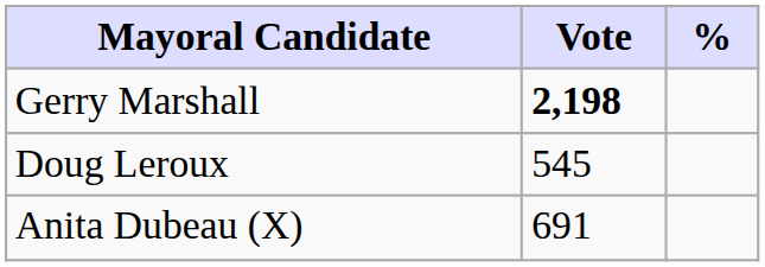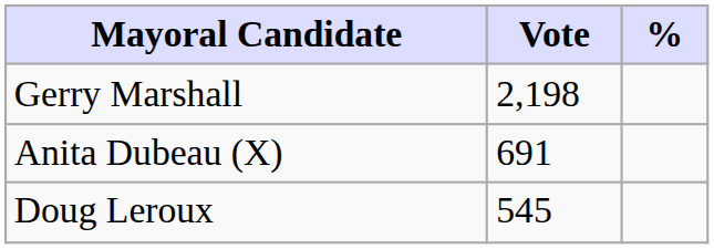 <table class="wikitable">
 <tr>
 <th style="background:#ddf; width:200px;">Mayoral Candidate </th>
 <th style="background:#ddf; width:50px;">Vote</th>
 <th style="background:#ddf; width:30px;">%</th>
 </tr>
 <tr>
 <td>Gerry Marshall</td>
-<td><strong>2,198</strong></td>
+<td>2,198</td>
+<td></td>
+</tr>
+<tr>
+<td>Anita Dubeau (X)</td>
+<td>691</td>
 <td></td>
 </tr>
 <tr>
 <td>Doug Leroux</td>
 <td>545</td>
 <td></td>
 </tr>
-<tr>
-<td>Anita Dubeau (X)</td>
-<td>691</td>
-<td></td>
-</tr>
 </table>
